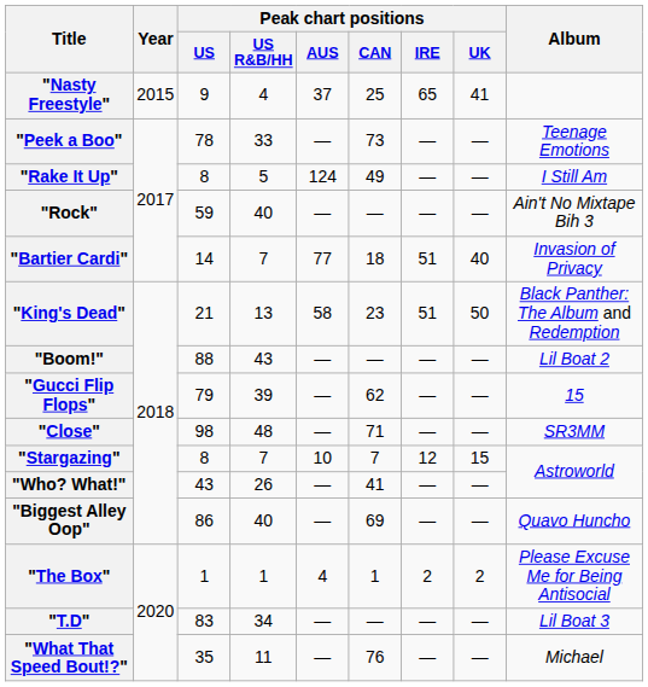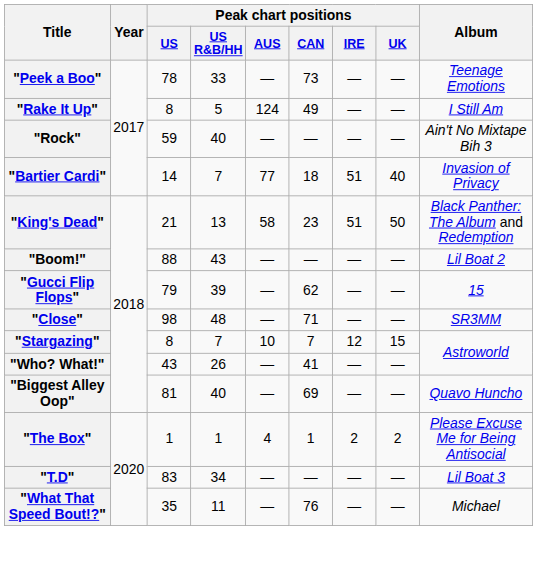 <table class="wikitable plainrowheaders" style="text-align:center;">
 <tr>
 <th rowspan="2">Title</th>
 <th rowspan="2">Year</th>
 <th colspan="6">Peak chart positions</th>
 <th rowspan="2">Album</th>
 </tr>
 <tr>
 <th scope="col" style="width:3em;font-size:90%;"><a href='#'>US</a></th>
 <th scope="col" style="width:3em;font-size:90%;"><a href='#'>US<br>R&B/HH</a></th>
 <th scope="col" style="width:3em;font-size:90%;"><a href='#'>AUS</a></th>
 <th scope="col" style="width:3em;font-size:90%;"><a href='#'>CAN</a></th>
 <th scope="col" style="width:3em;font-size:90%;"><a href='#'>IRE</a></th>
 <th scope="col" style="width:3em;font-size:90%;"><a href='#'>UK</a></th>
-</tr>
-<tr>
-<th scope="row">"<a href='#'>Nasty Freestyle</a>"<br></th>
-<td>2015</td>
-<td>9</td>
-<td>4</td>
-<td>37</td>
-<td>25</td>
-<td>65</td>
-<td>41</td>
-<td></td>
 </tr>
 <tr>
 <th scope="row">"<a href='#'>Peek a Boo</a>"<br></th>
 <td rowspan="4">2017</td>
 <td>78</td>
 <td>33</td>
 <td>—</td>
 <td>73</td>
 <td>—</td>
 <td>—</td>
 <td><em><a href='#'>Teenage Emotions</a></em></td>
 </tr>
 <tr>
 <th scope="row">"<a href='#'>Rake It Up</a>"<br></th>
 <td>8</td>
 <td>5</td>
 <td>124</td>
 <td>49</td>
 <td>—</td>
 <td>—</td>
 <td><em><a href='#'>I Still Am</a></em></td>
 </tr>
 <tr>
 <th scope="row">"Rock"<br></th>
 <td>59</td>
 <td>40</td>
 <td>—</td>
 <td>—</td>
 <td>—</td>
 <td>—</td>
 <td><em>Ain't No Mixtape Bih 3</em></td>
 </tr>
 <tr>
 <th scope="row">"<a href='#'>Bartier Cardi</a>"<br></th>
 <td>14</td>
 <td>7</td>
 <td>77</td>
 <td>18</td>
 <td>51</td>
 <td>40</td>
 <td><em><a href='#'>Invasion of Privacy</a></em></td>
 </tr>
 <tr>
 <th scope="row">"<a href='#'>King's Dead</a>"<br></th>
 <td rowspan="7">2018</td>
 <td>21</td>
 <td>13</td>
 <td>58</td>
 <td>23</td>
 <td>51</td>
 <td>50</td>
 <td><em><a href='#'>Black Panther: The Album</a></em> and <em><a href='#'>Redemption</a></em></td>
 </tr>
 <tr>
 <th scope="row">"Boom!"<br></th>
 <td>88</td>
 <td>43</td>
 <td>—</td>
 <td>—</td>
 <td>—</td>
 <td>—</td>
 <td><em><a href='#'>Lil Boat 2</a></em></td>
 </tr>
 <tr>
 <th scope="row">"<a href='#'>Gucci Flip Flops</a>"<br></th>
 <td>79</td>
 <td>39</td>
 <td>—</td>
 <td>62</td>
 <td>—</td>
 <td>—</td>
 <td><em><a href='#'>15</a></em></td>
 </tr>
 <tr>
 <th scope="row">"<a href='#'>Close</a>"<br></th>
 <td>98</td>
 <td>48</td>
 <td>—</td>
 <td>71</td>
 <td>—</td>
 <td>—</td>
 <td><em><a href='#'>SR3MM</a></em></td>
 </tr>
 <tr>
 <th scope="row">"<a href='#'>Stargazing</a>"<br></th>
 <td>8</td>
 <td>7</td>
 <td>10</td>
 <td>7</td>
 <td>12</td>
 <td>15</td>
 <td rowspan="2"><em><a href='#'>Astroworld</a></em></td>
 </tr>
 <tr>
 <th scope="row">"Who? What!"<br></th>
 <td>43</td>
 <td>26</td>
 <td>—</td>
 <td>41</td>
 <td>—</td>
 <td>—</td>
 </tr>
 <tr>
 <th scope="row">"Biggest Alley Oop"<br></th>
-<td>86</td>
+<td>81</td>
 <td>40</td>
 <td>—</td>
 <td>69</td>
 <td>—</td>
 <td>—</td>
 <td><em><a href='#'>Quavo Huncho</a></em></td>
 </tr>
 <tr>
 <th scope="row">"<a href='#'>The Box</a>"<br></th>
 <td rowspan="3">2020</td>
 <td>1</td>
 <td>1</td>
 <td>4</td>
 <td>1</td>
 <td>2</td>
 <td>2</td>
 <td><em><a href='#'>Please Excuse Me for Being Antisocial</a></em></td>
 </tr>
 <tr>
 <th scope="row">"<a href='#'>T.D</a>"<br></th>
 <td>83</td>
 <td>34</td>
 <td>—</td>
 <td>—</td>
 <td>—</td>
 <td>—</td>
 <td><em><a href='#'>Lil Boat 3</a></em></td>
 </tr>
 <tr>
 <th scope="row">"<a href='#'>What That Speed Bout!?</a>"<br></th>
 <td>35</td>
 <td>11</td>
 <td>—</td>
 <td>76</td>
 <td>—</td>
 <td>—</td>
 <td><em>Michael</em></td>
 </tr>
 </table>
